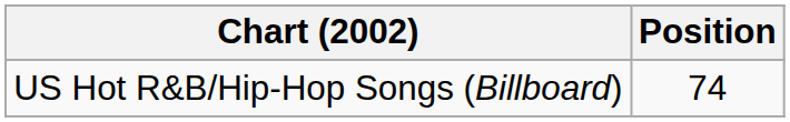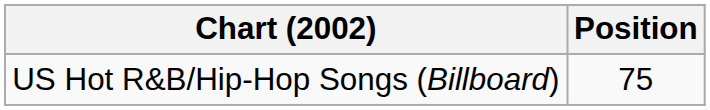 <table class="wikitable">
 <tr>
 <th>Chart (2002)</th>
 <th>Position</th>
 </tr>
 <tr>
 <td>US Hot R&B/Hip-Hop Songs (<em>Billboard</em>)</td>
-<td align="center">74</td>
+<td align="center">75</td>
 </tr>
 </table>
